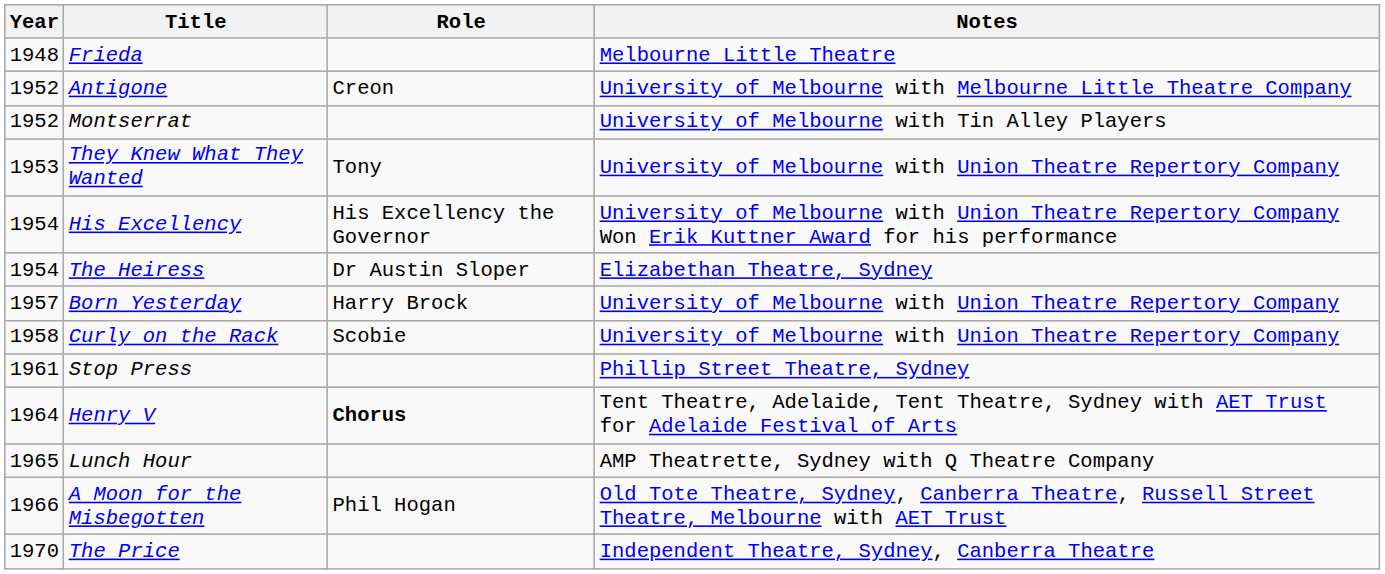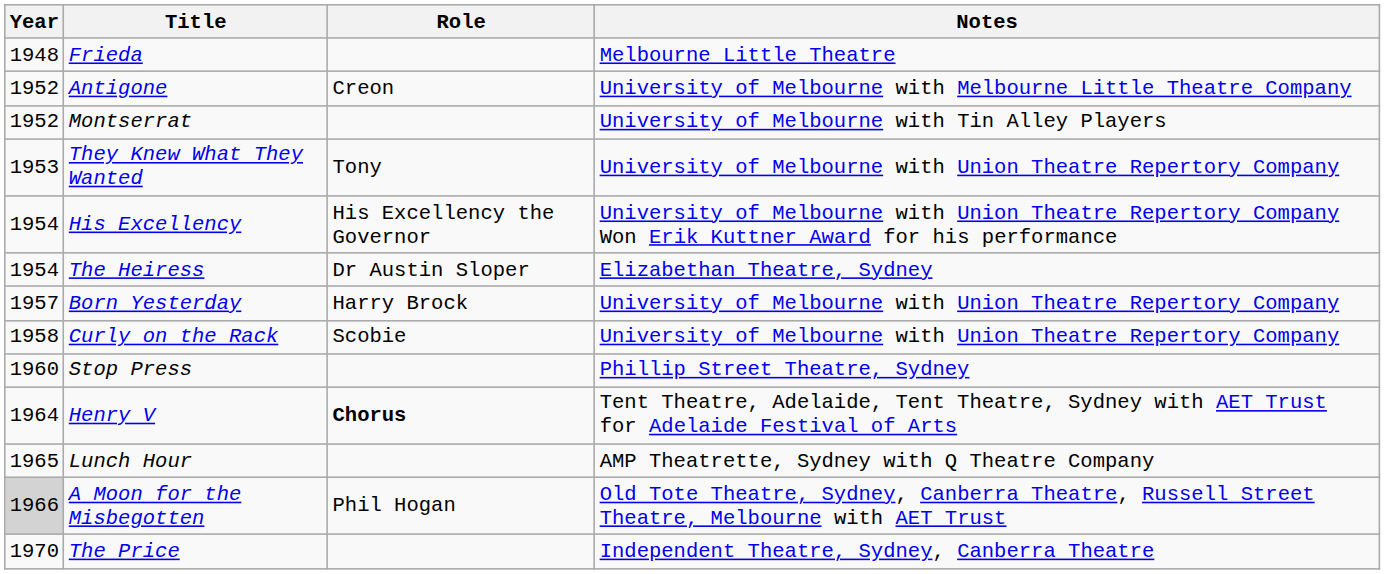 <table class=wikitable>
 <tr>
 <th>Year</th>
 <th>Title</th>
 <th>Role</th>
 <th>Notes</th>
 </tr>
 <tr>
 <td>1948</td>
 <td><em><a href='#'>Frieda</a></em></td>
 <td></td>
 <td><a href='#'>Melbourne Little Theatre</a></td>
 </tr>
 <tr>
 <td>1952</td>
 <td><em><a href='#'>Antigone</a></em></td>
 <td>Creon</td>
 <td><a href='#'>University of Melbourne</a> with <a href='#'>Melbourne Little Theatre Company</a></td>
 </tr>
 <tr>
 <td>1952</td>
 <td><em>Montserrat</em></td>
 <td></td>
 <td><a href='#'>University of Melbourne</a> with Tin Alley Players</td>
 </tr>
 <tr>
 <td>1953</td>
 <td><em><a href='#'>They Knew What They Wanted</a></em></td>
 <td>Tony</td>
 <td><a href='#'>University of Melbourne</a> with <a href='#'>Union Theatre Repertory Company</a></td>
 </tr>
 <tr>
 <td>1954</td>
 <td><em><a href='#'>His Excellency</a></em></td>
 <td>His Excellency the Governor</td>
 <td><a href='#'>University of Melbourne</a> with <a href='#'>Union Theatre Repertory Company</a> <br>Won <a href='#'>Erik Kuttner Award</a> for his performance</td>
 </tr>
 <tr>
 <td>1954</td>
 <td><em><a href='#'>The Heiress</a></em></td>
 <td>Dr Austin Sloper</td>
 <td><a href='#'>Elizabethan Theatre, Sydney</a></td>
 </tr>
 <tr>
 <td>1957</td>
 <td><em><a href='#'>Born Yesterday</a></em></td>
 <td>Harry Brock</td>
 <td><a href='#'>University of Melbourne</a> with <a href='#'>Union Theatre Repertory Company</a></td>
 </tr>
 <tr>
 <td>1958</td>
 <td><em><a href='#'>Curly on the Rack</a></em></td>
 <td>Scobie</td>
 <td><a href='#'>University of Melbourne</a> with <a href='#'>Union Theatre Repertory Company</a></td>
 </tr>
 <tr>
-<td>1961</td>
+<td>1960</td>
 <td><em>Stop Press</em></td>
 <td></td>
 <td><a href='#'>Phillip Street Theatre, Sydney</a></td>
 </tr>
 <tr>
 <td>1964</td>
 <td><em><a href='#'>Henry V</a></em></td>
 <td><strong>Chorus</strong></td>
 <td>Tent Theatre, Adelaide, Tent Theatre, Sydney with <a href='#'>AET Trust</a> for <a href='#'>Adelaide Festival of Arts</a></td>
 </tr>
 <tr>
 <td>1965</td>
 <td><em>Lunch Hour</em></td>
 <td></td>
 <td>AMP Theatrette, Sydney with Q Theatre Company</td>
 </tr>
 <tr>
-<td>1966</td>
+<td style="background: lightgrey;">1966</td>
 <td><em><a href='#'>A Moon for the Misbegotten</a></em></td>
 <td>Phil Hogan</td>
 <td><a href='#'>Old Tote Theatre, Sydney</a>, <a href='#'>Canberra Theatre</a>, <a href='#'>Russell Street Theatre, Melbourne</a> with <a href='#'>AET Trust</a></td>
 </tr>
 <tr>
 <td>1970</td>
 <td><em><a href='#'>The Price</a></em></td>
 <td></td>
 <td><a href='#'>Independent Theatre, Sydney</a>, <a href='#'>Canberra Theatre</a></td>
 </tr>
 </table>
